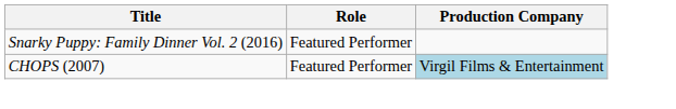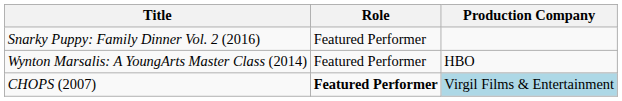 <table class="wikitable">
 <tr>
 <th>Title</th>
 <th>Role</th>
 <th>Production Company</th>
 </tr>
 <tr>
 <td><em>Snarky Puppy: Family Dinner Vol. 2</em> (2016)</td>
 <td>Featured Performer</td>
 <td></td>
 </tr>
 <tr>
+<td><em>Wynton Marsalis: A YoungArts Master Class</em> (2014)</td>
+<td>Featured Performer</td>
+<td>HBO</td>
+</tr>
+<tr>
 <td><em>CHOPS</em> (2007)</td>
-<td>Featured Performer</td>
+<td><strong>Featured Performer</strong></td>
 <td style="background: lightblue;">Virgil Films & Entertainment</td>
 </tr>
 </table>
